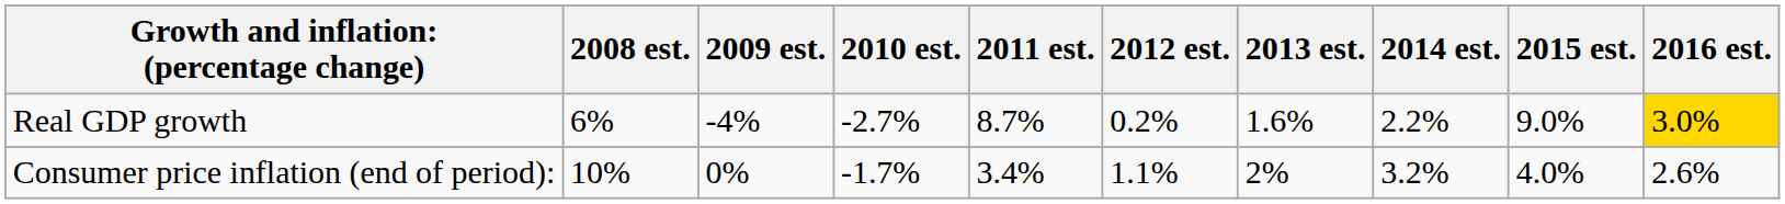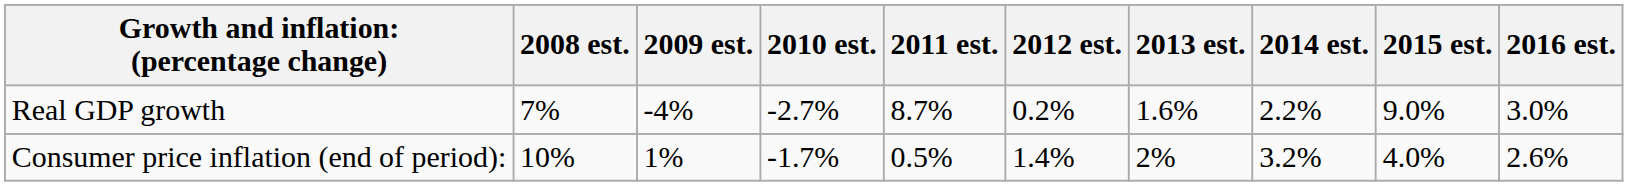 <table class="wikitable">
 <tr>
 <th><strong>Growth and inflation:</strong><br> (percentage change)</th>
 <th>2008 est.</th>
 <th>2009 est.</th>
 <th>2010 est.</th>
 <th>2011 est.</th>
 <th>2012 est.</th>
 <th>2013 est.</th>
 <th>2014 est.</th>
 <th>2015 est.</th>
 <th>2016 est.</th>
 </tr>
 <tr>
 <td>Real GDP growth</td>
-<td>6%</td>
+<td>7%</td>
 <td>-4%</td>
 <td>-2.7%</td>
 <td>8.7%</td>
 <td>0.2%</td>
 <td>1.6%</td>
 <td>2.2%</td>
 <td>9.0%</td>
-<td style="background: gold;">3.0%</td>
+<td>3.0%</td>
 </tr>
 <tr>
 <td>Consumer price inflation (end of period):</td>
 <td>10%</td>
-<td>0%</td>
+<td>1%</td>
 <td>-1.7%</td>
-<td>3.4%</td>
-<td>1.1%</td>
+<td>0.5%</td>
+<td>1.4%</td>
 <td>2%</td>
 <td>3.2%</td>
 <td>4.0%</td>
 <td>2.6%</td>
 </tr>
 </table>
